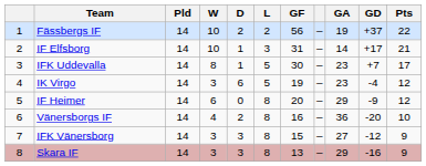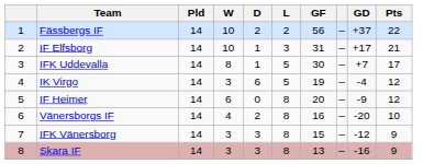 <table class="wikitable" style="text-align: center;">
 <tr>
 <th style="width: 40px;"></th>
 <th style="width: 200px;">Team</th>
 <th style="width: 45px;">Pld</th>
 <th style="width: 35px;">W</th>
 <th style="width: 35px;">D</th>
 <th style="width: 35px;">L</th>
 <th style="width: 45px;">GF</th>
 <th></th>
-<th style="width: 45px;">GA</th>
 <th style="width: 35px;">GD</th>
 <th style="width: 45px;">Pts</th>
 </tr>
 <tr style="background: #d2e6ff">
 <td>1</td>
 <td style="text-align: left;"><a href='#'>Fässbergs IF</a></td>
 <td>14</td>
 <td>10</td>
 <td>2</td>
 <td>2</td>
 <td>56</td>
 <td>–</td>
-<td>19</td>
 <td>+37</td>
 <td>22</td>
 </tr>
 <tr>
 <td>2</td>
 <td style="text-align: left;"><a href='#'>IF Elfsborg</a></td>
 <td>14</td>
 <td>10</td>
 <td>1</td>
 <td>3</td>
 <td>31</td>
 <td>–</td>
-<td>14</td>
 <td>+17</td>
 <td>21</td>
 </tr>
 <tr>
 <td>3</td>
 <td style="text-align: left;"><a href='#'>IFK Uddevalla</a></td>
 <td>14</td>
 <td>8</td>
 <td>1</td>
 <td>5</td>
 <td>30</td>
 <td>–</td>
-<td>23</td>
 <td>+7</td>
 <td>17</td>
 </tr>
 <tr>
 <td>4</td>
 <td style="text-align: left;"><a href='#'>IK Virgo</a></td>
 <td>14</td>
 <td>3</td>
 <td>6</td>
 <td>5</td>
 <td>19</td>
 <td>–</td>
-<td>23</td>
 <td>-4</td>
 <td>12</td>
 </tr>
 <tr>
 <td>5</td>
 <td style="text-align: left;"><a href='#'>IF Heimer</a></td>
 <td>14</td>
 <td>6</td>
 <td>0</td>
 <td>8</td>
 <td>20</td>
 <td>–</td>
-<td>29</td>
 <td>-9</td>
 <td>12</td>
 </tr>
 <tr>
 <td>6</td>
 <td style="text-align: left;"><a href='#'>Vänersborgs IF</a></td>
 <td>14</td>
 <td>4</td>
 <td>2</td>
 <td>8</td>
 <td>16</td>
 <td>–</td>
-<td>36</td>
 <td>-20</td>
 <td>10</td>
 </tr>
 <tr>
 <td>7</td>
 <td style="text-align: left;"><a href='#'>IFK Vänersborg</a></td>
 <td>14</td>
 <td>3</td>
 <td>3</td>
 <td>8</td>
 <td>15</td>
 <td>–</td>
-<td>27</td>
 <td>-12</td>
 <td>9</td>
 </tr>
 <tr style="background: #deb0b0">
 <td>8</td>
 <td style="text-align: left;"><a href='#'>Skara IF</a></td>
 <td>14</td>
 <td>3</td>
 <td>3</td>
 <td>8</td>
 <td>13</td>
 <td>–</td>
-<td>29</td>
 <td>-16</td>
 <td>9</td>
 </tr>
 </table>
